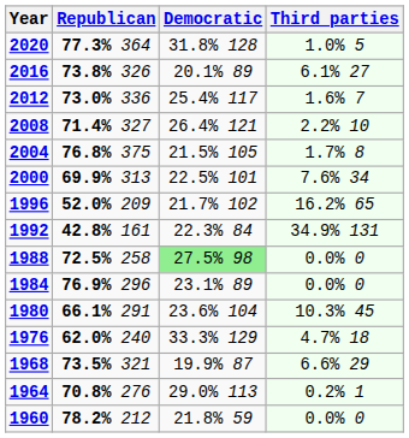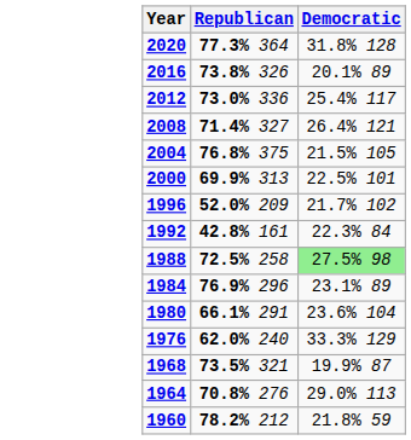 <table class="wikitable" style="float:right; font-size:95%;">
 <tr bgcolor=lightgrey>
 <th>Year</th>
 <th><a href='#'>Republican</a></th>
 <th><a href='#'>Democratic</a></th>
-<th><a href='#'>Third parties</a></th>
 </tr>
 <tr>
 <td style="text-align:center;" ><strong><a href='#'>2020</a></strong></td>
 <td style="text-align:center;" ><strong>77.3%</strong> <em>364</em></td>
 <td style="text-align:center;" >31.8% <em>128</em></td>
-<td style="text-align:center; background:honeyDew;">1.0% <em>5</em></td>
 </tr>
 <tr>
 <td style="text-align:center;" ><strong><a href='#'>2016</a></strong></td>
 <td style="text-align:center;" ><strong>73.8%</strong> <em>326</em></td>
 <td style="text-align:center;" >20.1% <em>89</em></td>
-<td style="text-align:center; background:honeyDew;">6.1% <em>27</em></td>
 </tr>
 <tr>
 <td style="text-align:center;" ><strong><a href='#'>2012</a></strong></td>
 <td style="text-align:center;" ><strong>73.0%</strong> <em>336</em></td>
 <td style="text-align:center;" >25.4% <em>117</em></td>
-<td style="text-align:center; background:honeyDew;">1.6% <em>7</em></td>
 </tr>
 <tr>
 <td style="text-align:center;" ><strong><a href='#'>2008</a></strong></td>
 <td style="text-align:center;" ><strong>71.4%</strong> <em>327</em></td>
 <td style="text-align:center;" >26.4% <em>121</em></td>
-<td style="text-align:center; background:honeyDew;">2.2% <em>10</em></td>
 </tr>
 <tr>
 <td style="text-align:center;" ><strong><a href='#'>2004</a></strong></td>
 <td style="text-align:center;" ><strong>76.8%</strong> <em>375</em></td>
 <td style="text-align:center;" >21.5% <em>105</em></td>
-<td style="text-align:center; background:honeyDew;">1.7% <em>8</em></td>
 </tr>
 <tr>
 <td style="text-align:center;" ><strong><a href='#'>2000</a></strong></td>
 <td style="text-align:center;" ><strong>69.9%</strong> <em>313</em></td>
 <td style="text-align:center;" >22.5% <em>101</em></td>
-<td style="text-align:center; background:honeyDew;">7.6% <em>34</em></td>
 </tr>
 <tr>
 <td style="text-align:center;" ><strong><a href='#'>1996</a></strong></td>
 <td style="text-align:center;" ><strong>52.0%</strong> <em>209</em></td>
 <td style="text-align:center;" >21.7% <em>102</em></td>
-<td style="text-align:center; background:honeyDew;">16.2% <em>65</em></td>
 </tr>
 <tr>
 <td style="text-align:center;" ><strong><a href='#'>1992</a></strong></td>
 <td style="text-align:center;" ><strong>42.8%</strong> <em>161</em></td>
 <td style="text-align:center;" >22.3% <em>84</em></td>
-<td style="text-align:center; background:honeyDew;">34.9% <em>131</em></td>
 </tr>
 <tr>
 <td style="text-align:center;" ><strong><a href='#'>1988</a></strong></td>
 <td style="text-align:center;" ><strong>72.5%</strong> <em>258</em></td>
 <td style="background: lightgreen; text-align:center;" >27.5% <em>98</em></td>
-<td style="text-align:center; background:honeyDew;">0.0% <em>0</em></td>
 </tr>
 <tr>
 <td style="text-align:center;" ><strong><a href='#'>1984</a></strong></td>
 <td style="text-align:center;" ><strong>76.9%</strong> <em>296</em></td>
 <td style="text-align:center;" >23.1% <em>89</em></td>
-<td style="text-align:center; background:honeyDew;">0.0% <em>0</em></td>
 </tr>
 <tr>
 <td style="text-align:center;" ><strong><a href='#'>1980</a></strong></td>
 <td style="text-align:center;" ><strong>66.1%</strong> <em>291</em></td>
 <td style="text-align:center;" >23.6% <em>104</em></td>
-<td style="text-align:center; background:honeyDew;">10.3% <em>45</em></td>
 </tr>
 <tr>
 <td style="text-align:center;" ><strong><a href='#'>1976</a></strong></td>
 <td style="text-align:center;" ><strong>62.0%</strong> <em>240</em></td>
 <td style="text-align:center;" >33.3% <em>129</em></td>
-<td style="text-align:center; background:honeyDew;">4.7% <em>18</em></td>
 </tr>
 <tr>
 <td style="text-align:center;" ><strong><a href='#'>1968</a></strong></td>
 <td style="text-align:center;" ><strong>73.5%</strong> <em>321</em></td>
 <td style="text-align:center;" >19.9% <em>87</em></td>
-<td style="text-align:center; background:honeyDew;">6.6% <em>29</em></td>
 </tr>
 <tr>
 <td style="text-align:center;" ><strong><a href='#'>1964</a></strong></td>
 <td style="text-align:center;" ><strong>70.8%</strong> <em>276</em></td>
 <td style="text-align:center;" >29.0% <em>113</em></td>
-<td style="text-align:center; background:honeyDew;">0.2% <em>1</em></td>
 </tr>
 <tr>
 <td style="text-align:center;" ><strong><a href='#'>1960</a></strong></td>
 <td style="text-align:center;" ><strong>78.2%</strong> <em>212</em></td>
 <td style="text-align:center;" >21.8% <em>59</em></td>
-<td style="text-align:center; background:honeyDew;">0.0% <em>0</em></td>
 </tr>
 </table>
